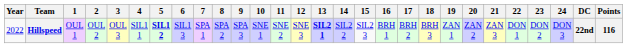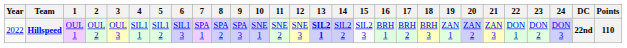 <table class="wikitable" style="text-align:center; font-size:85%">
 <tr>
 <th>Year</th>
 <th>Team</th>
 <th>1</th>
 <th>2</th>
 <th>3</th>
 <th>4</th>
 <th>5</th>
 <th>6</th>
 <th>7</th>
 <th>8</th>
 <th>9</th>
 <th>10</th>
 <th>11</th>
 <th>12</th>
 <th>13</th>
 <th>14</th>
 <th>15</th>
 <th>16</th>
 <th>17</th>
 <th>18</th>
 <th>19</th>
 <th>20</th>
 <th>21</th>
 <th>22</th>
 <th>23</th>
 <th>24</th>
 <th>DC</th>
 <th>Points</th>
 </tr>
 <tr>
 <td><a href='#'>2022</a></td>
 <th nowrap><a href='#'>Hillspeed</a></th>
 <td style="background:#EFCFFF;"><a href='#'>OUL<br>1</a><br></td>
 <td style="background:#DFFFDF;"><a href='#'>OUL<br>2</a><br></td>
 <td style="background:#FFFFBF;"><a href='#'>OUL<br>3</a><br></td>
 <td style="background:#DFFFDF;"><a href='#'>SIL1<br>1</a><br></td>
-<td style="background:#DFFFDF;"><strong><a href='#'>SIL1<br>2</a><br></strong></td>
+<td style="background:#DFFFDF;"><a href='#'>SIL1<br>2</a><br></td>
 <td style="background:#CFCFFF;"><a href='#'>SIL1<br>3</a><br></td>
 <td style="background:#EFCFFF;"><a href='#'>SPA<br>1</a><br></td>
 <td style="background:#CFCFFF;"><a href='#'>SPA<br>2</a><br></td>
 <td style="background:#CFCFFF;"><a href='#'>SPA<br>3</a><br></td>
 <td style="background:#CFCFFF;"><a href='#'>SNE<br>1</a><br></td>
 <td style="background:#DFFFDF;"><a href='#'>SNE<br>2</a><br></td>
 <td style="background:#FFFFBF;"><a href='#'>SNE<br>3</a><br></td>
 <td style="background:#CFCFFF;"><strong><a href='#'>SIL2<br>1</a><br></strong></td>
 <td style="background:#CFCFFF;"><a href='#'>SIL2<br>2</a><br></td>
 <td style="background:#;"><a href='#'>SIL2<br>3</a><br></td>
 <td style="background:#DFFFDF;"><a href='#'>BRH<br>1</a><br></td>
 <td style="background:#DFFFDF;"><a href='#'>BRH<br>2</a><br></td>
 <td style="background:#FFFFBF;"><a href='#'>BRH<br>3</a><br></td>
 <td style="background:#DFFFDF;"><a href='#'>ZAN<br>1</a><br></td>
 <td style="background:#CFCFFF;"><a href='#'>ZAN<br>2</a><br></td>
 <td style="background:#FFFFBF;"><a href='#'>ZAN<br>3</a><br></td>
 <td style="background:#DFFFDF;"><a href='#'>DON<br>1</a><br></td>
 <td style="background:#DFFFDF;"><a href='#'>DON<br>2</a><br></td>
 <td style="background:#CFCFFF;"><a href='#'>DON<br>3</a><br></td>
 <th>22nd</th>
-<th>116</th>
+<th>110</th>
 </tr>
 </table>
